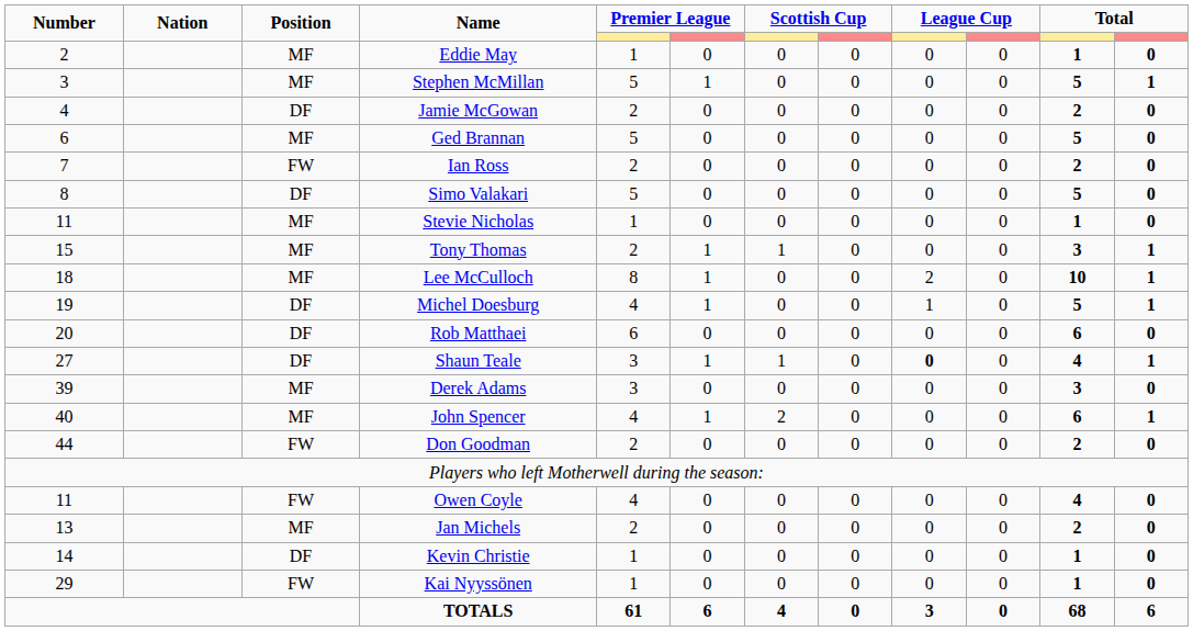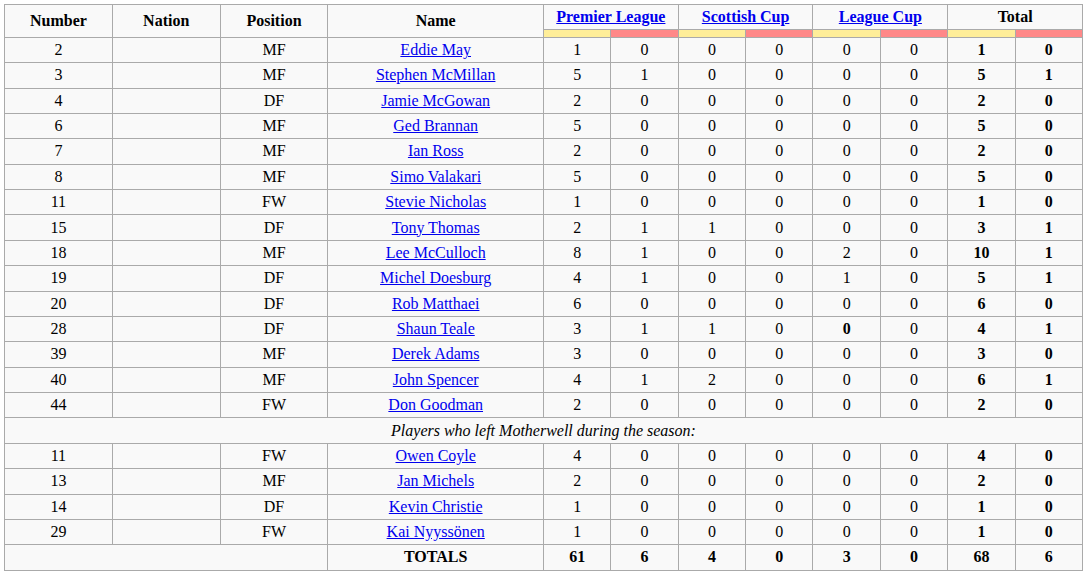 <table class="wikitable" style="font-size: 100%; text-align: center;">
 <tr>
 <td rowspan="2" width="10%" align="center"><strong>Number</strong></td>
 <td rowspan="2" width="10%" align="center"><strong>Nation</strong></td>
 <td rowspan="2" width="10%" align="center"><strong>Position</strong></td>
 <td rowspan="2" width="20%" align="center"><strong>Name</strong></td>
 <td colspan="2" align="center"><strong><a href='#'>Premier League</a></strong></td>
 <td colspan="2" align="center"><strong><a href='#'>Scottish Cup</a></strong></td>
 <td colspan="2" align="center"><strong><a href='#'>League Cup</a></strong></td>
 <td colspan="2" align="center"><strong>Total </strong></td>
 </tr>
 <tr>
 <th width=60 style="background: #FFEE99"></th>
 <th width=60 style="background: #FF8888"></th>
 <th width=60 style="background: #FFEE99"></th>
 <th width=60 style="background: #FF8888"></th>
 <th width=60 style="background: #FFEE99"></th>
 <th width=60 style="background: #FF8888"></th>
 <th width=60 style="background: #FFEE99"></th>
 <th width=60 style="background: #FF8888"></th>
 </tr>
 <tr>
 <td>2</td>
 <td></td>
 <td>MF</td>
 <td><a href='#'>Eddie May</a></td>
 <td>1</td>
 <td>0</td>
 <td>0</td>
 <td>0</td>
 <td>0</td>
 <td>0</td>
 <td><strong>1</strong></td>
 <td><strong>0</strong></td>
 </tr>
 <tr>
 <td>3</td>
 <td></td>
 <td>MF</td>
 <td><a href='#'>Stephen McMillan</a></td>
 <td>5</td>
 <td>1</td>
 <td>0</td>
 <td>0</td>
 <td>0</td>
 <td>0</td>
 <td><strong>5</strong></td>
 <td><strong>1</strong></td>
 </tr>
 <tr>
 <td>4</td>
 <td></td>
 <td>DF</td>
 <td><a href='#'>Jamie McGowan</a></td>
 <td>2</td>
 <td>0</td>
 <td>0</td>
 <td>0</td>
 <td>0</td>
 <td>0</td>
 <td><strong>2</strong></td>
 <td><strong>0</strong></td>
 </tr>
 <tr>
 <td>6</td>
 <td></td>
 <td>MF</td>
 <td><a href='#'>Ged Brannan</a></td>
 <td>5</td>
 <td>0</td>
 <td>0</td>
 <td>0</td>
 <td>0</td>
 <td>0</td>
 <td><strong>5</strong></td>
 <td><strong>0</strong></td>
 </tr>
 <tr>
 <td>7</td>
 <td></td>
-<td>FW</td>
+<td>MF</td>
 <td><a href='#'>Ian Ross</a></td>
 <td>2</td>
 <td>0</td>
 <td>0</td>
 <td>0</td>
 <td>0</td>
 <td>0</td>
 <td><strong>2</strong></td>
 <td><strong>0</strong></td>
 </tr>
 <tr>
 <td>8</td>
 <td></td>
-<td>DF</td>
+<td>MF</td>
 <td><a href='#'>Simo Valakari</a></td>
 <td>5</td>
 <td>0</td>
 <td>0</td>
 <td>0</td>
 <td>0</td>
 <td>0</td>
 <td><strong>5</strong></td>
 <td><strong>0</strong></td>
 </tr>
 <tr>
 <td>11</td>
 <td></td>
-<td>MF</td>
+<td>FW</td>
 <td><a href='#'>Stevie Nicholas</a></td>
 <td>1</td>
 <td>0</td>
 <td>0</td>
 <td>0</td>
 <td>0</td>
 <td>0</td>
 <td><strong>1</strong></td>
 <td><strong>0</strong></td>
 </tr>
 <tr>
 <td>15</td>
 <td></td>
-<td>MF</td>
+<td>DF</td>
 <td><a href='#'>Tony Thomas</a></td>
 <td>2</td>
 <td>1</td>
 <td>1</td>
 <td>0</td>
 <td>0</td>
 <td>0</td>
 <td><strong>3</strong></td>
 <td><strong>1</strong></td>
 </tr>
 <tr>
 <td>18</td>
 <td></td>
 <td>MF</td>
 <td><a href='#'>Lee McCulloch</a></td>
 <td>8</td>
 <td>1</td>
 <td>0</td>
 <td>0</td>
 <td>2</td>
 <td>0</td>
 <td><strong>10</strong></td>
 <td><strong>1</strong></td>
 </tr>
 <tr>
 <td>19</td>
 <td></td>
 <td>DF</td>
 <td><a href='#'>Michel Doesburg</a></td>
 <td>4</td>
 <td>1</td>
 <td>0</td>
 <td>0</td>
 <td>1</td>
 <td>0</td>
 <td><strong>5</strong></td>
 <td><strong>1</strong></td>
 </tr>
 <tr>
 <td>20</td>
 <td></td>
 <td>DF</td>
 <td><a href='#'>Rob Matthaei</a></td>
 <td>6</td>
 <td>0</td>
 <td>0</td>
 <td>0</td>
 <td>0</td>
 <td>0</td>
 <td><strong>6</strong></td>
 <td><strong>0</strong></td>
 </tr>
 <tr>
-<td>27</td>
+<td>28</td>
 <td></td>
 <td>DF</td>
 <td><a href='#'>Shaun Teale</a></td>
 <td>3</td>
 <td>1</td>
 <td>1</td>
 <td>0</td>
 <td><strong>0</strong></td>
 <td>0</td>
 <td><strong>4</strong></td>
 <td><strong>1</strong></td>
 </tr>
 <tr>
 <td>39</td>
 <td></td>
 <td>MF</td>
 <td><a href='#'>Derek Adams</a></td>
 <td>3</td>
 <td>0</td>
 <td>0</td>
 <td>0</td>
 <td>0</td>
 <td>0</td>
 <td><strong>3</strong></td>
 <td><strong>0</strong></td>
 </tr>
 <tr>
 <td>40</td>
 <td></td>
 <td>MF</td>
 <td><a href='#'>John Spencer</a></td>
 <td>4</td>
 <td>1</td>
 <td>2</td>
 <td>0</td>
 <td>0</td>
 <td>0</td>
 <td><strong>6</strong></td>
 <td><strong>1</strong></td>
 </tr>
 <tr>
 <td>44</td>
 <td></td>
 <td>FW</td>
 <td><a href='#'>Don Goodman</a></td>
 <td>2</td>
 <td>0</td>
 <td>0</td>
 <td>0</td>
 <td>0</td>
 <td>0</td>
 <td><strong>2</strong></td>
 <td><strong>0</strong></td>
 </tr>
 <tr>
 <td colspan="14"><em>Players who left Motherwell during the season:</em></td>
 </tr>
 <tr>
 <td>11</td>
 <td></td>
 <td>FW</td>
 <td><a href='#'>Owen Coyle</a></td>
 <td>4</td>
 <td>0</td>
 <td>0</td>
 <td>0</td>
 <td>0</td>
 <td>0</td>
 <td><strong>4</strong></td>
 <td><strong>0</strong></td>
 </tr>
 <tr>
 <td>13</td>
 <td></td>
 <td>MF</td>
 <td><a href='#'>Jan Michels</a></td>
 <td>2</td>
 <td>0</td>
 <td>0</td>
 <td>0</td>
 <td>0</td>
 <td>0</td>
 <td><strong>2</strong></td>
 <td><strong>0</strong></td>
 </tr>
 <tr>
 <td>14</td>
 <td></td>
 <td>DF</td>
 <td><a href='#'>Kevin Christie</a></td>
 <td>1</td>
 <td>0</td>
 <td>0</td>
 <td>0</td>
 <td>0</td>
 <td>0</td>
 <td><strong>1</strong></td>
 <td><strong>0</strong></td>
 </tr>
 <tr>
 <td>29</td>
 <td></td>
 <td>FW</td>
 <td><a href='#'>Kai Nyyssönen</a></td>
 <td>1</td>
 <td>0</td>
 <td>0</td>
 <td>0</td>
 <td>0</td>
 <td>0</td>
 <td><strong>1</strong></td>
 <td><strong>0</strong></td>
 </tr>
 <tr>
 <td colspan="3"></td>
 <td><strong>TOTALS</strong></td>
 <td><strong>61</strong></td>
 <td><strong>6</strong></td>
 <td><strong>4</strong></td>
 <td><strong>0</strong></td>
 <td><strong>3</strong></td>
 <td><strong>0</strong></td>
 <td><strong>68</strong></td>
 <td><strong>6</strong></td>
 </tr>
 </table>
